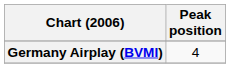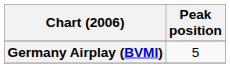 <table class="wikitable sortable plainrowheaders" style="text-align:center;">
 <tr>
 <th align="center">Chart (2006)</th>
 <th align="center">Peak<br>position</th>
 </tr>
 <tr>
 </tr>
 <tr>
 </tr>
 <tr>
 <th scope="row">Germany Airplay (<a href='#'>BVMI</a>)</th>
-<td>4</td>
+<td>5</td>
 </tr>
 <tr>
 </tr>
 </table>
